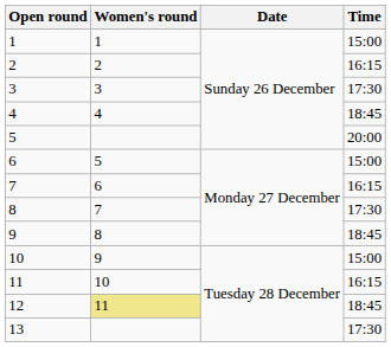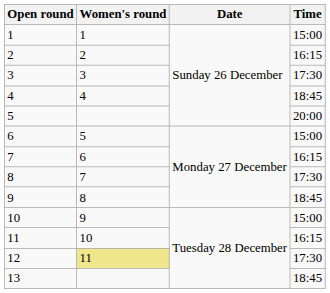 <table class="wikitable">
 <tr>
 <th>Open round</th>
 <th>Women's round</th>
 <th>Date</th>
 <th>Time</th>
 </tr>
 <tr>
 <td>1</td>
 <td>1</td>
 <td rowspan="5">Sunday 26 December</td>
 <td>15:00</td>
 </tr>
 <tr>
 <td>2</td>
 <td>2</td>
 <td>16:15</td>
 </tr>
 <tr>
 <td>3</td>
 <td>3</td>
 <td>17:30</td>
 </tr>
 <tr>
 <td>4</td>
 <td>4</td>
 <td>18:45</td>
 </tr>
 <tr>
 <td>5</td>
 <td></td>
 <td>20:00</td>
 </tr>
 <tr>
 <td>6</td>
 <td>5</td>
 <td rowspan="4">Monday 27 December</td>
 <td>15:00</td>
 </tr>
 <tr>
 <td>7</td>
 <td>6</td>
 <td>16:15</td>
 </tr>
 <tr>
 <td>8</td>
 <td>7</td>
 <td>17:30</td>
 </tr>
 <tr>
 <td>9</td>
 <td>8</td>
 <td>18:45</td>
 </tr>
 <tr>
 <td>10</td>
 <td>9</td>
 <td rowspan="4">Tuesday 28 December</td>
 <td>15:00</td>
 </tr>
 <tr>
 <td>11</td>
 <td>10</td>
 <td>16:15</td>
 </tr>
 <tr>
 <td>12</td>
 <td style="background: khaki;">11</td>
-<td>18:45</td>
+<td>17:30</td>
 </tr>
 <tr>
 <td>13</td>
 <td></td>
-<td>17:30</td>
+<td>18:45</td>
 </tr>
 </table>
